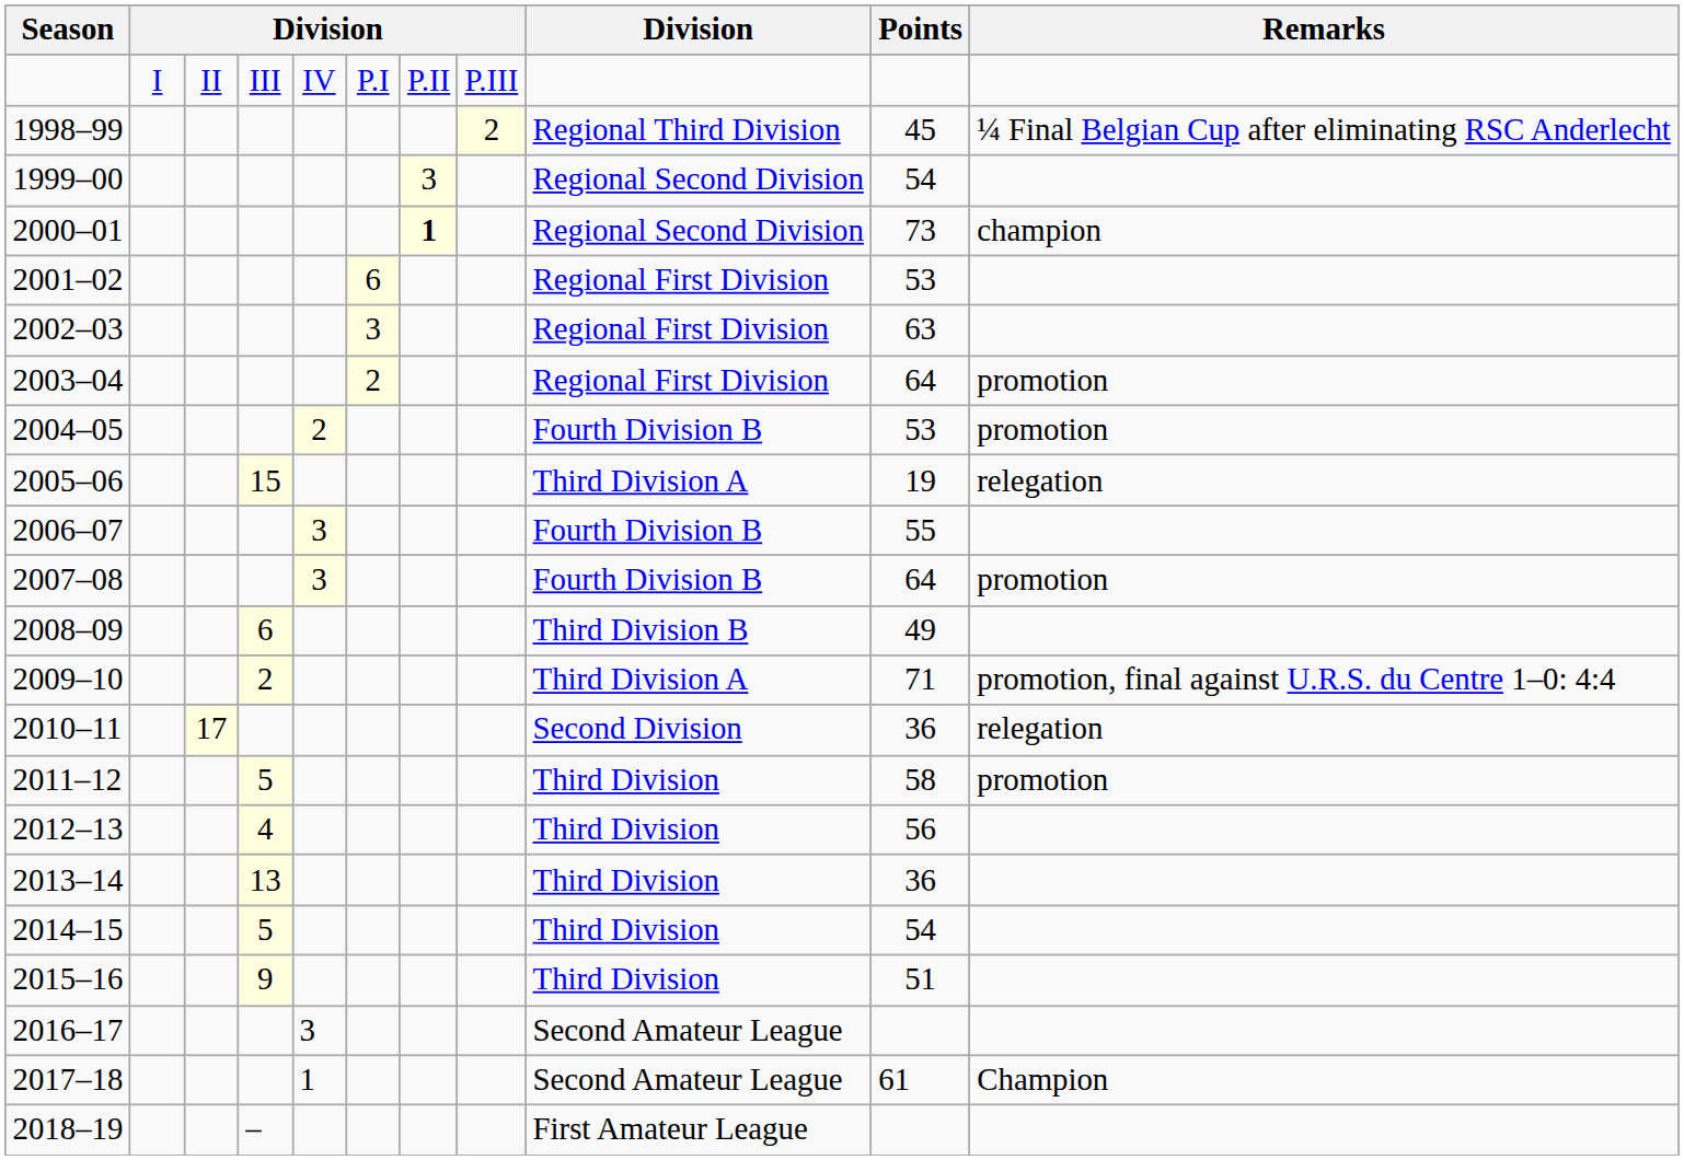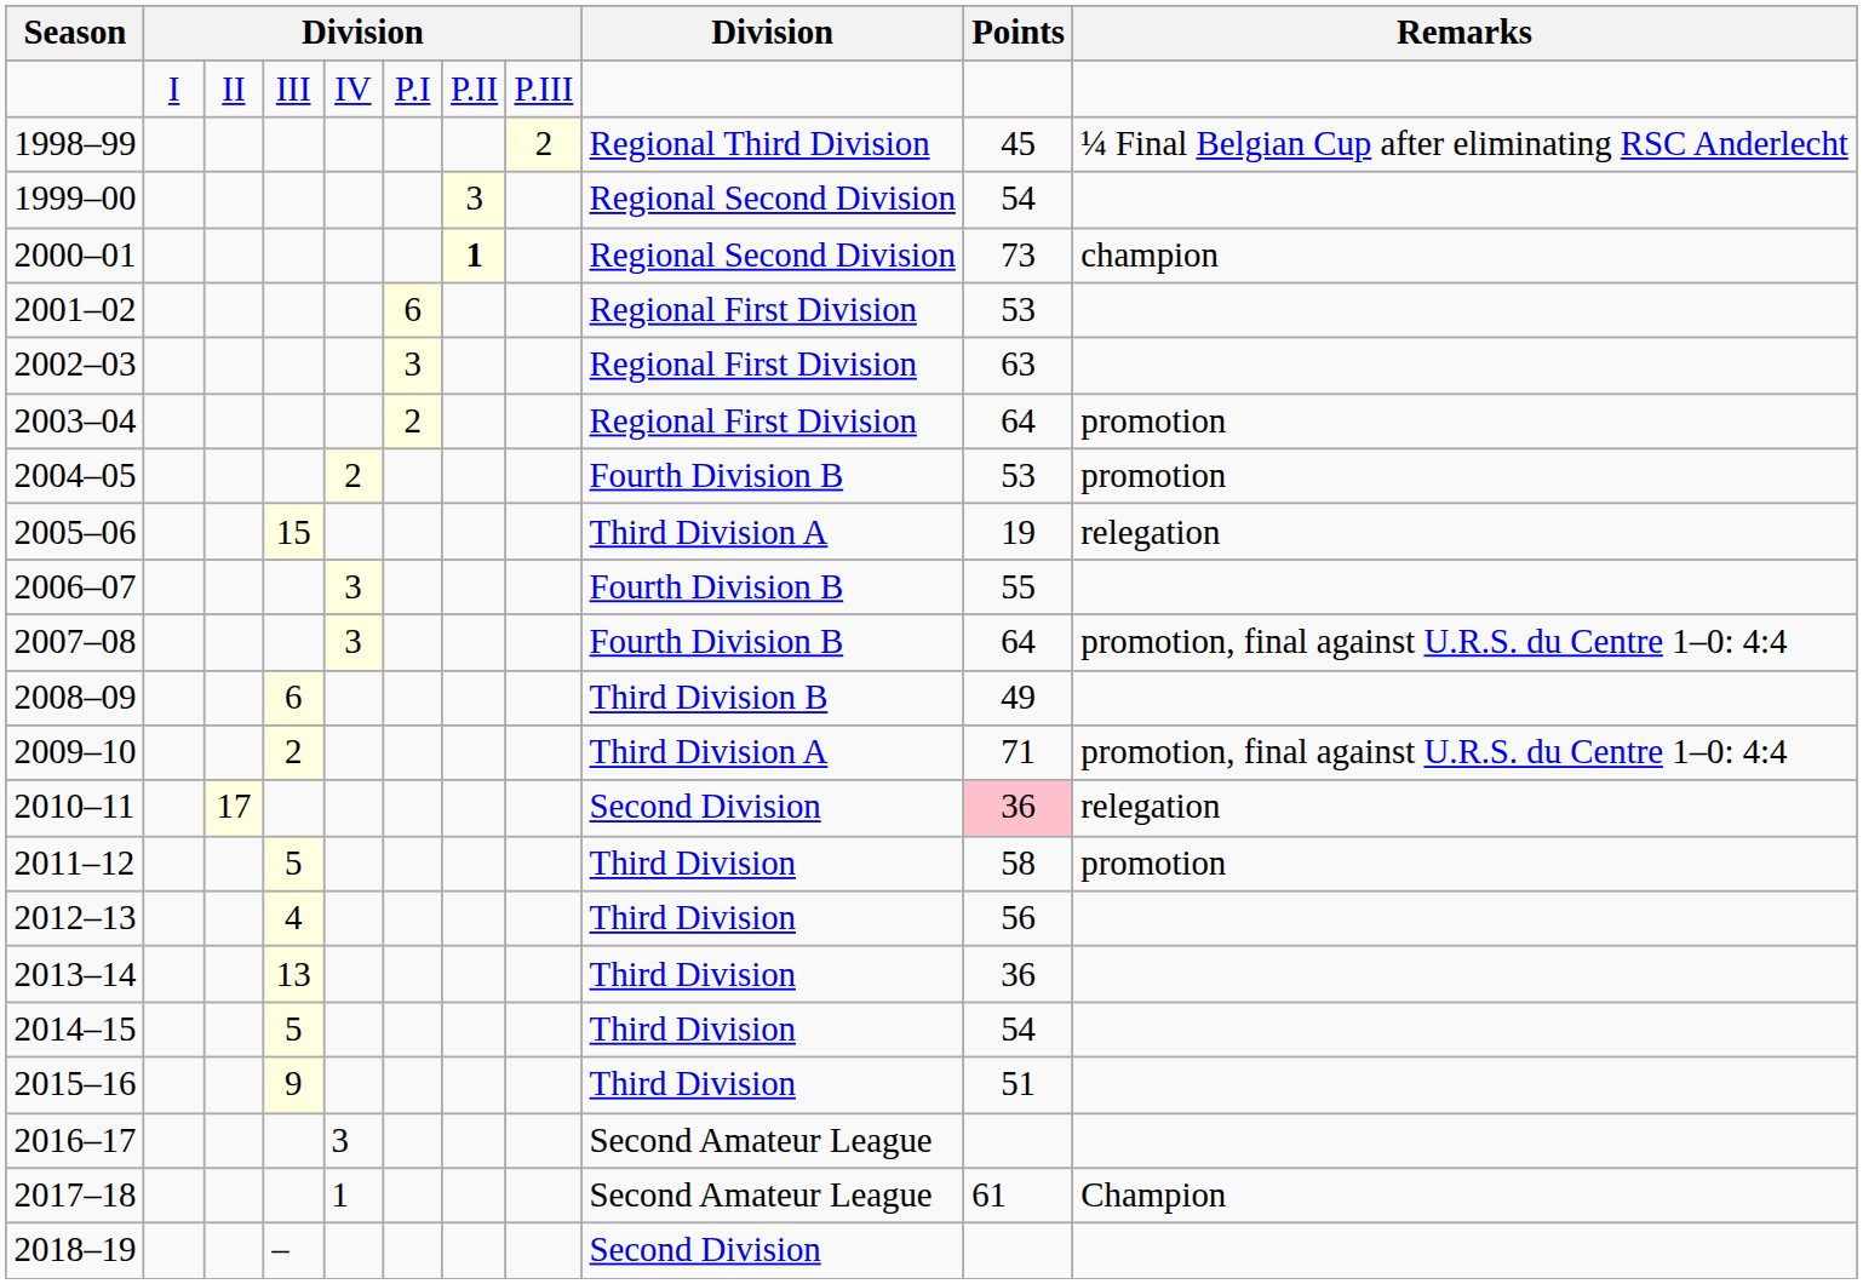 <table class="wikitable">
 <tr>
 <th><strong>Season</strong></th>
 <th colspan=7><strong>Division</strong></th>
 <th><strong>Division</strong></th>
 <th><strong>Points</strong></th>
 <th><strong>Remarks</strong></th>
 </tr>
 <tr>
 <td> </td>
 <td style="width:20px; text-align:center;"><a href='#'>I</a></td>
 <td style="width:20px; text-align:center;"><a href='#'>II</a></td>
 <td style="width:20px; text-align:center;"><a href='#'>III</a></td>
 <td style="width:20px; text-align:center;"><a href='#'>IV</a></td>
 <td style="width:20px; text-align:center;"><a href='#'>P.I</a></td>
 <td style="width:20px; text-align:center;"><a href='#'>P.II</a></td>
 <td style="width:20px; text-align:center;"><a href='#'>P.III</a></td>
 <td> </td>
 <td> </td>
 <td> </td>
 </tr>
 <tr>
 <td>1998–99</td>
 <td> </td>
 <td> </td>
 <td> </td>
 <td> </td>
 <td> </td>
 <td> </td>
 <td style="text-align:center; background:#ffffe0;">2</td>
 <td><a href='#'>Regional Third Division</a></td>
 <td align=center>45</td>
 <td>¼ Final <a href='#'>Belgian Cup</a> after eliminating <a href='#'>RSC Anderlecht</a></td>
 </tr>
 <tr>
 <td>1999–00</td>
 <td> </td>
 <td> </td>
 <td> </td>
 <td> </td>
 <td> </td>
 <td style="text-align:center; background:#ffffe0;">3</td>
 <td> </td>
 <td><a href='#'>Regional Second Division</a></td>
 <td align=center>54</td>
 <td></td>
 </tr>
 <tr>
 <td>2000–01</td>
 <td> </td>
 <td> </td>
 <td> </td>
 <td> </td>
 <td> </td>
 <td style="text-align:center; background:#ffffe0;"><strong>1</strong></td>
 <td> </td>
 <td><a href='#'>Regional Second Division</a></td>
 <td align=center>73</td>
 <td>champion</td>
 </tr>
 <tr>
 <td>2001–02</td>
 <td> </td>
 <td> </td>
 <td> </td>
 <td> </td>
 <td style="text-align:center; background:#ffffe0;">6</td>
 <td> </td>
 <td> </td>
 <td><a href='#'>Regional First Division</a></td>
 <td align=center>53</td>
 <td></td>
 </tr>
 <tr>
 <td>2002–03</td>
 <td> </td>
 <td> </td>
 <td> </td>
 <td> </td>
 <td style="text-align:center; background:#ffffe0;">3</td>
 <td> </td>
 <td> </td>
 <td><a href='#'>Regional First Division</a></td>
 <td align=center>63</td>
 <td></td>
 </tr>
 <tr>
 <td>2003–04</td>
 <td> </td>
 <td> </td>
 <td> </td>
 <td> </td>
 <td style="text-align:center; background:#ffffe0;">2</td>
 <td> </td>
 <td> </td>
 <td><a href='#'>Regional First Division</a></td>
 <td align=center>64</td>
 <td>promotion</td>
 </tr>
 <tr>
 <td>2004–05</td>
 <td> </td>
 <td> </td>
 <td> </td>
 <td style="text-align:center; background:#ffffe0;">2</td>
 <td> </td>
 <td> </td>
 <td> </td>
 <td><a href='#'>Fourth Division B</a></td>
 <td align=center>53</td>
 <td>promotion</td>
 </tr>
 <tr>
 <td>2005–06</td>
 <td> </td>
 <td> </td>
 <td style="text-align:center; background:#ffffe0;">15</td>
 <td> </td>
 <td> </td>
 <td> </td>
 <td> </td>
 <td><a href='#'>Third Division A</a></td>
 <td align=center>19</td>
 <td>relegation</td>
 </tr>
 <tr>
 <td>2006–07</td>
 <td> </td>
 <td> </td>
 <td> </td>
 <td style="text-align:center; background:#ffffe0;">3</td>
 <td> </td>
 <td> </td>
 <td> </td>
 <td><a href='#'>Fourth Division B</a></td>
 <td align=center>55</td>
 <td></td>
 </tr>
 <tr>
 <td>2007–08</td>
 <td> </td>
 <td> </td>
 <td> </td>
 <td style="text-align:center; background:#ffffe0;">3</td>
 <td> </td>
 <td> </td>
 <td> </td>
 <td><a href='#'>Fourth Division B</a></td>
 <td align=center>64</td>
-<td>promotion</td>
+<td>promotion, final against <a href='#'>U.R.S. du Centre</a> 1–0: 4:4</td>
 </tr>
 <tr>
 <td>2008–09</td>
 <td> </td>
 <td> </td>
 <td style="text-align:center; background:#ffffe0;">6</td>
 <td> </td>
 <td> </td>
 <td> </td>
 <td> </td>
 <td><a href='#'>Third Division B</a></td>
 <td align=center>49</td>
 <td></td>
 </tr>
 <tr>
 <td>2009–10</td>
 <td> </td>
 <td> </td>
 <td style="text-align:center; background:#ffffe0;">2</td>
 <td> </td>
 <td> </td>
 <td> </td>
 <td> </td>
 <td><a href='#'>Third Division A</a></td>
 <td align=center>71</td>
 <td>promotion, final against <a href='#'>U.R.S. du Centre</a> 1–0: 4:4</td>
 </tr>
 <tr>
 <td>2010–11</td>
 <td> </td>
 <td style="text-align:center; background:#ffffe0;">17</td>
 <td> </td>
 <td> </td>
 <td> </td>
 <td> </td>
 <td> </td>
 <td><a href='#'>Second Division</a></td>
-<td align=center>36</td>
+<td align=center style="background: pink;">36</td>
 <td>relegation</td>
 </tr>
 <tr>
 <td>2011–12</td>
 <td> </td>
 <td> </td>
 <td style="text-align:center; background:#ffffe0;">5</td>
 <td> </td>
 <td> </td>
 <td> </td>
 <td> </td>
 <td><a href='#'>Third Division</a></td>
 <td align=center>58</td>
 <td>promotion</td>
 </tr>
 <tr>
 <td>2012–13</td>
 <td> </td>
 <td> </td>
 <td style="text-align:center; background:#ffffe0;">4</td>
 <td> </td>
 <td> </td>
 <td> </td>
 <td> </td>
 <td><a href='#'>Third Division</a></td>
 <td align=center>56</td>
 <td></td>
 </tr>
 <tr>
 <td>2013–14</td>
 <td> </td>
 <td> </td>
 <td style="text-align:center; background:#ffffe0;">13</td>
 <td> </td>
 <td> </td>
 <td> </td>
 <td> </td>
 <td><a href='#'>Third Division</a></td>
 <td align=center>36</td>
 <td></td>
 </tr>
 <tr>
 <td>2014–15</td>
 <td> </td>
 <td> </td>
 <td style="text-align:center; background:#ffffe0;">5</td>
 <td> </td>
 <td> </td>
 <td> </td>
 <td> </td>
 <td><a href='#'>Third Division</a></td>
 <td align=center>54</td>
 <td></td>
 </tr>
 <tr>
 <td>2015–16</td>
 <td> </td>
 <td> </td>
 <td style="text-align:center; background:#ffffe0;">9</td>
 <td> </td>
 <td> </td>
 <td> </td>
 <td> </td>
 <td><a href='#'>Third Division</a></td>
 <td align=center>51</td>
 <td></td>
 </tr>
 <tr>
 <td>2016–17</td>
 <td></td>
 <td></td>
 <td></td>
 <td>3</td>
 <td></td>
 <td></td>
 <td></td>
 <td>Second Amateur League</td>
 <td></td>
 <td></td>
 </tr>
 <tr>
 <td>2017–18</td>
 <td></td>
 <td></td>
 <td></td>
 <td>1</td>
 <td></td>
 <td></td>
 <td></td>
 <td>Second Amateur League</td>
 <td>61</td>
 <td>Champion</td>
 </tr>
 <tr>
 <td>2018–19</td>
 <td></td>
 <td></td>
 <td>–</td>
 <td></td>
 <td></td>
 <td></td>
 <td></td>
-<td>First Amateur League</td>
+<td><a href='#'>Second Division</a></td>
 <td></td>
 <td></td>
 </tr>
 <tr>
 </tr>
 </table>
